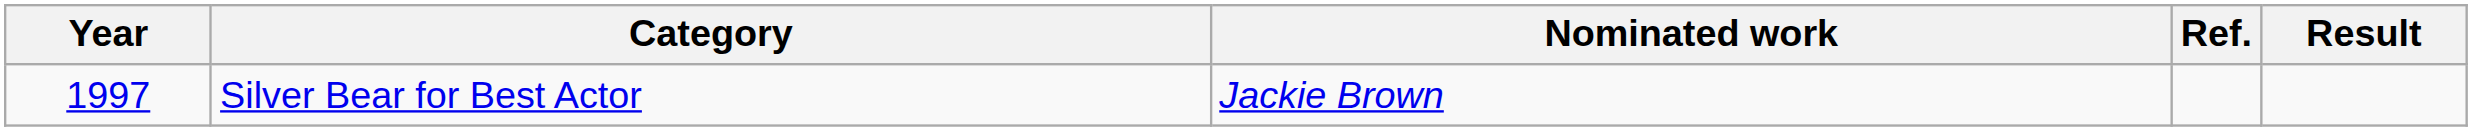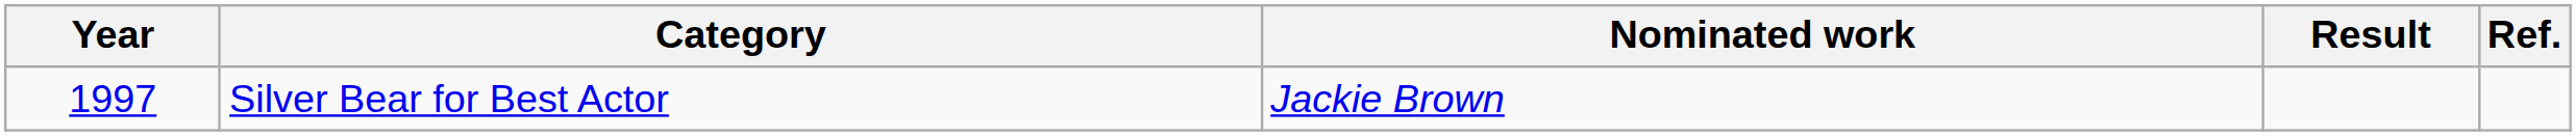 <table class=wikitable>
 <tr>
 <th scope="col" style="width:5em;">Year</th>
 <th scope="col" style="width:26em;">Category</th>
 <th scope="col" style="width:25em;">Nominated work</th>
+<th scope="col" style="width:5em;">Result</th>
 <th>Ref.</th>
-<th scope="col" style="width:5em;">Result</th>
 </tr>
 <tr>
 <td style="text-align:center;"><a href='#'>1997</a></td>
 <td><a href='#'>Silver Bear for Best Actor</a></td>
 <td><em><a href='#'>Jackie Brown</a></em></td>
 <td></td>
 <td></td>
 </tr>
 </table>
